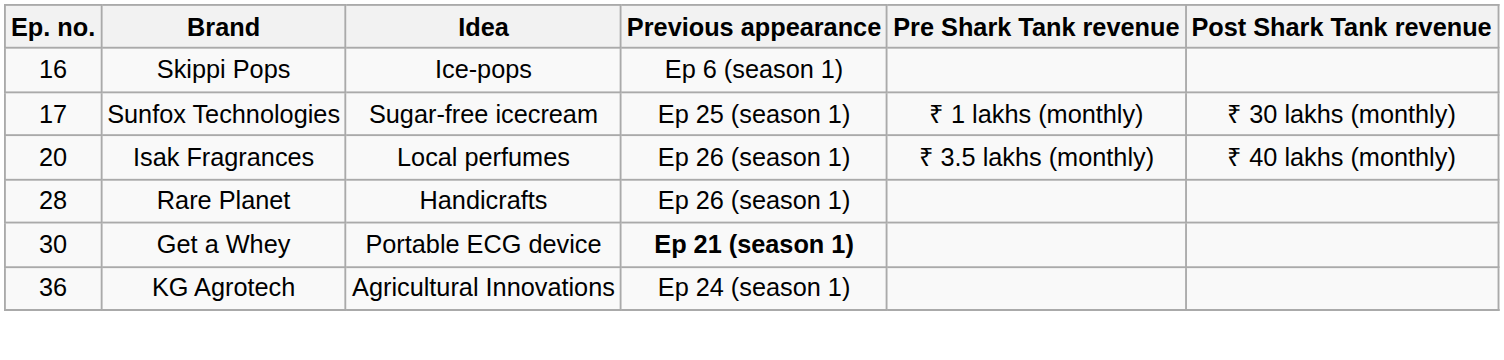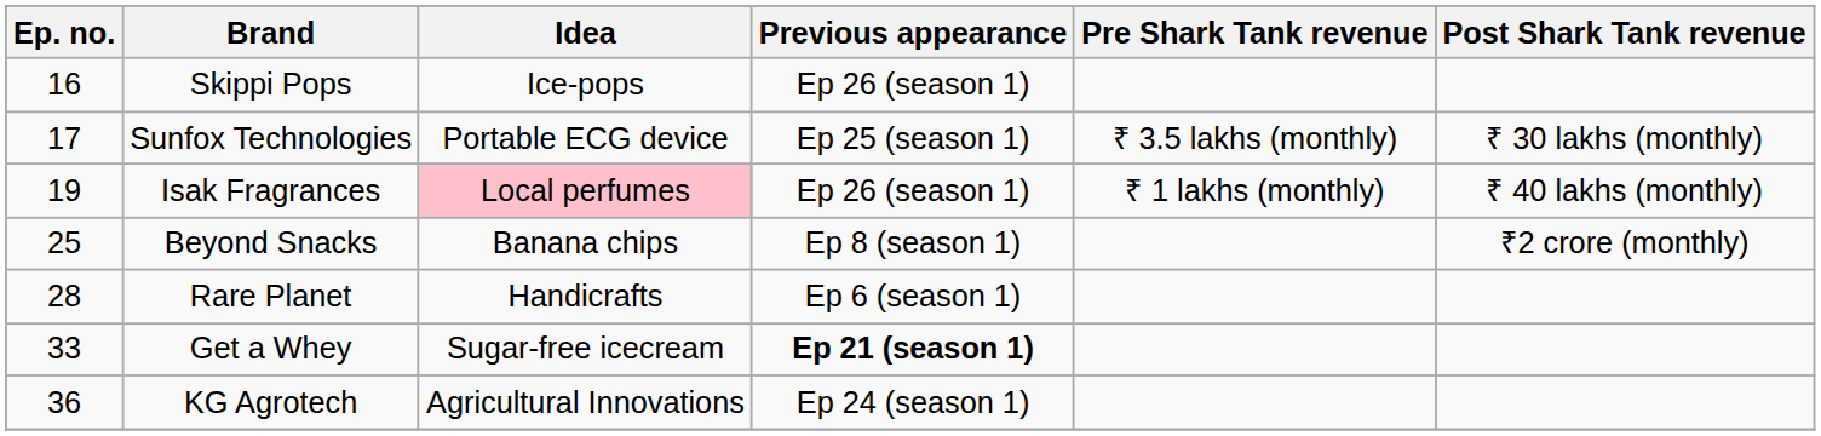 <table class="wikitable" style=" text-align:center; font-size:85%; line-height:17px; width:auto;"|+>
 <tr>
 <th>Ep. no.</th>
 <th>Brand</th>
 <th>Idea</th>
 <th>Previous appearance</th>
 <th>Pre Shark Tank revenue</th>
 <th>Post Shark Tank revenue</th>
 </tr>
 <tr>
 <td>16</td>
 <td>Skippi Pops</td>
 <td>Ice-pops</td>
-<td>Ep 6 (season 1)</td>
+<td>Ep 26 (season 1)</td>
 <td></td>
 <td></td>
 </tr>
 <tr>
 <td>17</td>
 <td>Sunfox Technologies</td>
-<td>Sugar-free icecream</td>
+<td>Portable ECG device</td>
 <td>Ep 25 (season 1)</td>
-<td>₹ 1 lakhs (monthly)</td>
+<td>₹ 3.5 lakhs (monthly)</td>
 <td>₹ 30 lakhs (monthly)</td>
 </tr>
 <tr>
-<td>20</td>
+<td>19</td>
 <td>Isak Fragrances</td>
-<td>Local perfumes</td>
+<td style="background: pink;">Local perfumes</td>
 <td>Ep 26 (season 1)</td>
-<td>₹ 3.5 lakhs (monthly)</td>
+<td>₹ 1 lakhs (monthly)</td>
 <td>₹ 40 lakhs (monthly)</td>
+</tr>
+<tr>
+<td>25</td>
+<td>Beyond Snacks</td>
+<td>Banana chips</td>
+<td>Ep 8 (season 1)</td>
+<td></td>
+<td>₹2 crore (monthly)</td>
 </tr>
 <tr>
 <td>28</td>
 <td>Rare Planet</td>
 <td>Handicrafts</td>
-<td>Ep 26 (season 1)</td>
+<td>Ep 6 (season 1)</td>
 <td></td>
 <td></td>
 </tr>
 <tr>
-<td>30</td>
+<td>33</td>
 <td>Get a Whey</td>
-<td>Portable ECG device</td>
+<td>Sugar-free icecream</td>
 <td><strong>Ep 21 (season 1)</strong></td>
 <td></td>
 <td></td>
 </tr>
 <tr>
 <td>36</td>
 <td>KG Agrotech</td>
 <td>Agricultural Innovations</td>
 <td>Ep 24 (season 1)</td>
 <td></td>
 <td></td>
 </tr>
 <tr>
 </tr>
 </table>
